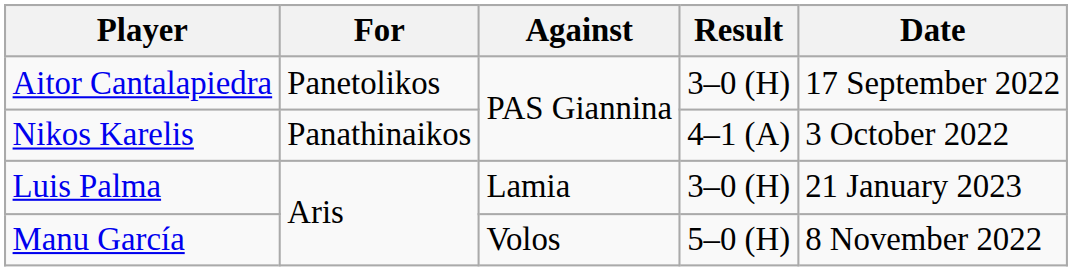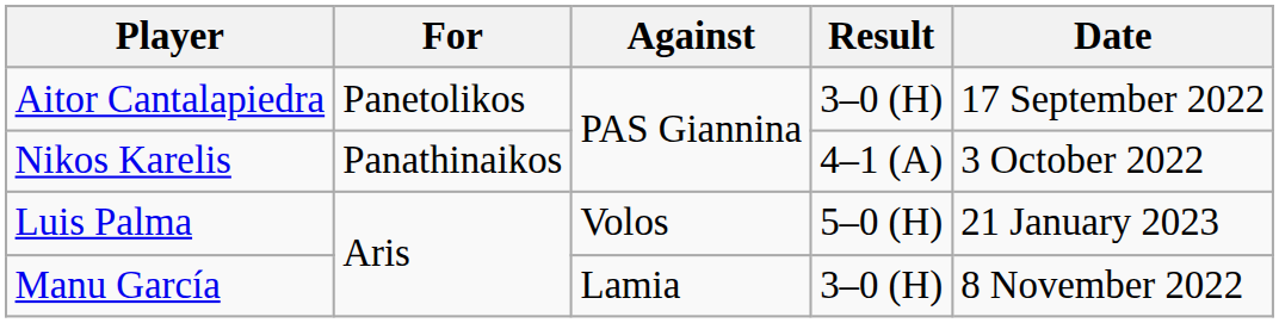 <table class="wikitable sortable">
 <tr>
 <th>Player</th>
 <th>For</th>
 <th>Against</th>
 <th style="text-align:center">Result</th>
 <th>Date</th>
 </tr>
 <tr>
 <td> <a href='#'>Aitor Cantalapiedra</a></td>
 <td>Panetolikos</td>
 <td rowspan="2">PAS Giannina</td>
 <td>3–0 (H)</td>
 <td>17 September 2022</td>
 </tr>
 <tr>
 <td> <a href='#'>Nikos Karelis</a></td>
 <td>Panathinaikos</td>
 <td>4–1 (A)</td>
 <td>3 October 2022</td>
 </tr>
 <tr>
 <td> <a href='#'>Luis Palma</a></td>
 <td rowspan="2">Aris</td>
-<td>Lamia</td>
-<td>3–0 (H)</td>
+<td>Volos</td>
+<td>5–0 (H)</td>
 <td>21 January 2023</td>
 </tr>
 <tr>
 <td> <a href='#'>Manu García</a></td>
-<td>Volos</td>
-<td>5–0 (H)</td>
+<td>Lamia</td>
+<td>3–0 (H)</td>
 <td>8 November 2022</td>
 </tr>
 </table>
